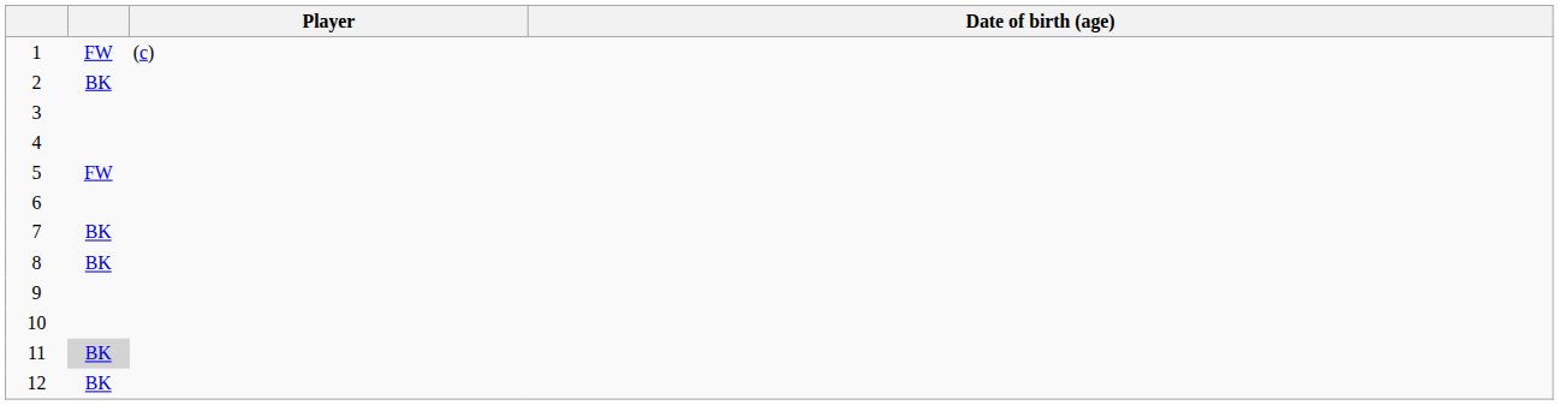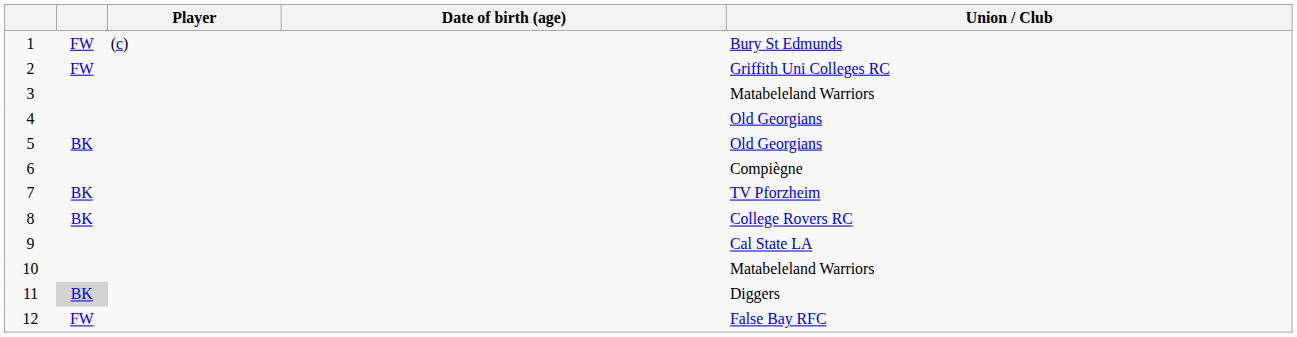 <table class="sortable wikitable plainrowheaders" style="font-size:95%; width: 98%">
 <tr>
 <th scope="col" style="width:4%"></th>
 <th scope="col" style="width:4%"></th>
 <th scope="col">Player</th>
 <th scope="col">Date of birth (age)</th>
+<th scope="col">Union / Club</th>
 </tr>
 <tr>
 <td style="text-align:center; border:0">1</td>
 <td style="text-align:center; border:0"><a href='#'>FW</a></td>
 <td style="text-align:left; border:0"> (<a href='#'>c</a>)</td>
 <td style="text-align:left; border:0"></td>
+<td style="text-align:left; border:0"> <a href='#'>Bury St Edmunds</a></td>
 </tr>
 <tr>
 <td style="text-align:center; border:0">2</td>
-<td style="text-align:center; border:0"><a href='#'>BK</a></td>
+<td style="text-align:center; border:0"><a href='#'>FW</a></td>
 <td style="text-align:left; border:0"></td>
 <td style="text-align:left; border:0"></td>
+<td style="text-align:left; border:0"> <a href='#'>Griffith Uni Colleges RC</a></td>
 </tr>
 <tr>
 <td style="text-align:center; border:0">3</td>
 <td style="text-align:center; border:0"></td>
 <td style="text-align:left; border:0"></td>
 <td style="text-align:left; border:0"></td>
+<td style="text-align:left; border:0"> Matabeleland Warriors</td>
 </tr>
 <tr>
 <td style="text-align:center; border:0">4</td>
 <td style="text-align:center; border:0"></td>
 <td style="text-align:left; border:0"></td>
 <td style="text-align:left; border:0"></td>
+<td style="text-align:left; border:0"> <a href='#'>Old Georgians</a></td>
 </tr>
 <tr>
 <td style="text-align:center; border:0">5</td>
-<td style="text-align:center; border:0"><a href='#'>FW</a></td>
+<td style="text-align:center; border:0"><a href='#'>BK</a></td>
 <td style="text-align:left; border:0"></td>
 <td style="text-align:left; border:0"></td>
+<td style="text-align:left; border:0"> <a href='#'>Old Georgians</a></td>
 </tr>
 <tr>
 <td style="text-align:center; border:0">6</td>
 <td style="text-align:center; border:0"></td>
 <td style="text-align:left; border:0"></td>
 <td style="text-align:left; border:0"></td>
+<td style="text-align:left; border:0"> Compiègne</td>
 </tr>
 <tr>
 <td style="text-align:center; border:0">7</td>
 <td style="text-align:center; border:0"><a href='#'>BK</a></td>
 <td style="text-align:left; border:0"></td>
 <td style="text-align:left; border:0"></td>
+<td style="text-align:left; border:0"> <a href='#'>TV Pforzheim</a></td>
 </tr>
 <tr>
 <td style="text-align:center; border:0">8</td>
 <td style="text-align:center; border:0"><a href='#'>BK</a></td>
 <td style="text-align:left; border:0"></td>
 <td style="text-align:left; border:0"></td>
+<td style="text-align:left; border:0"> <a href='#'>College Rovers RC</a></td>
 </tr>
 <tr>
 <td style="text-align:center; border:0">9</td>
 <td style="text-align:center; border:0"></td>
 <td style="text-align:left; border:0"></td>
 <td style="text-align:left; border:0"></td>
+<td style="text-align:left; border:0"> <a href='#'>Cal State LA</a></td>
 </tr>
 <tr>
 <td style="text-align:center; border:0">10</td>
 <td style="text-align:center; border:0"></td>
 <td style="text-align:left; border:0"></td>
 <td style="text-align:left; border:0"></td>
+<td style="text-align:left; border:0"> Matabeleland Warriors</td>
 </tr>
 <tr>
 <td style="text-align:center; border:0">11</td>
 <td style="background: lightgrey; text-align:center; border:0"><a href='#'>BK</a></td>
 <td style="text-align:left; border:0"></td>
 <td style="text-align:left; border:0"></td>
+<td style="text-align:left; border:0"> Diggers</td>
 </tr>
 <tr>
 <td style="text-align:center; border:0">12</td>
-<td style="text-align:center; border:0"><a href='#'>BK</a></td>
+<td style="text-align:center; border:0"><a href='#'>FW</a></td>
 <td style="text-align:left; border:0"></td>
 <td style="text-align:left; border:0"></td>
+<td style="text-align:left; border:0"> <a href='#'>False Bay RFC</a></td>
 </tr>
 </table>
